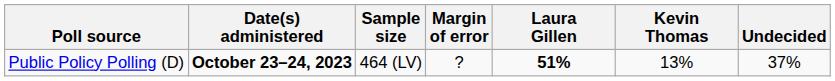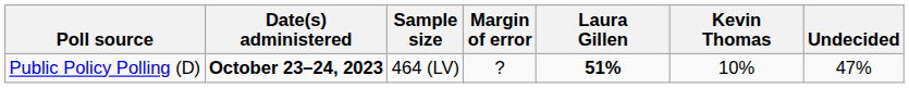 <table class="wikitable" style="font-size:90%;text-align:center;">
 <tr valign=bottom>
 <th>Poll source</th>
 <th>Date(s)<br>administered</th>
 <th>Sample<br>size</th>
 <th>Margin<br>of error</th>
 <th style="width:100px;">Laura<br>Gillen</th>
 <th style="width:100px;">Kevin<br>Thomas</th>
 <th>Undecided</th>
 </tr>
 <tr>
 <td style="text-align:left;"><a href='#'>Public Policy Polling</a> (D)</td>
 <td><strong>October 23–24, 2023</strong></td>
 <td>464 (LV)</td>
 <td>?</td>
 <td><strong>51%</strong></td>
-<td>13%</td>
-<td>37%</td>
+<td>10%</td>
+<td>47%</td>
 </tr>
 </table>
